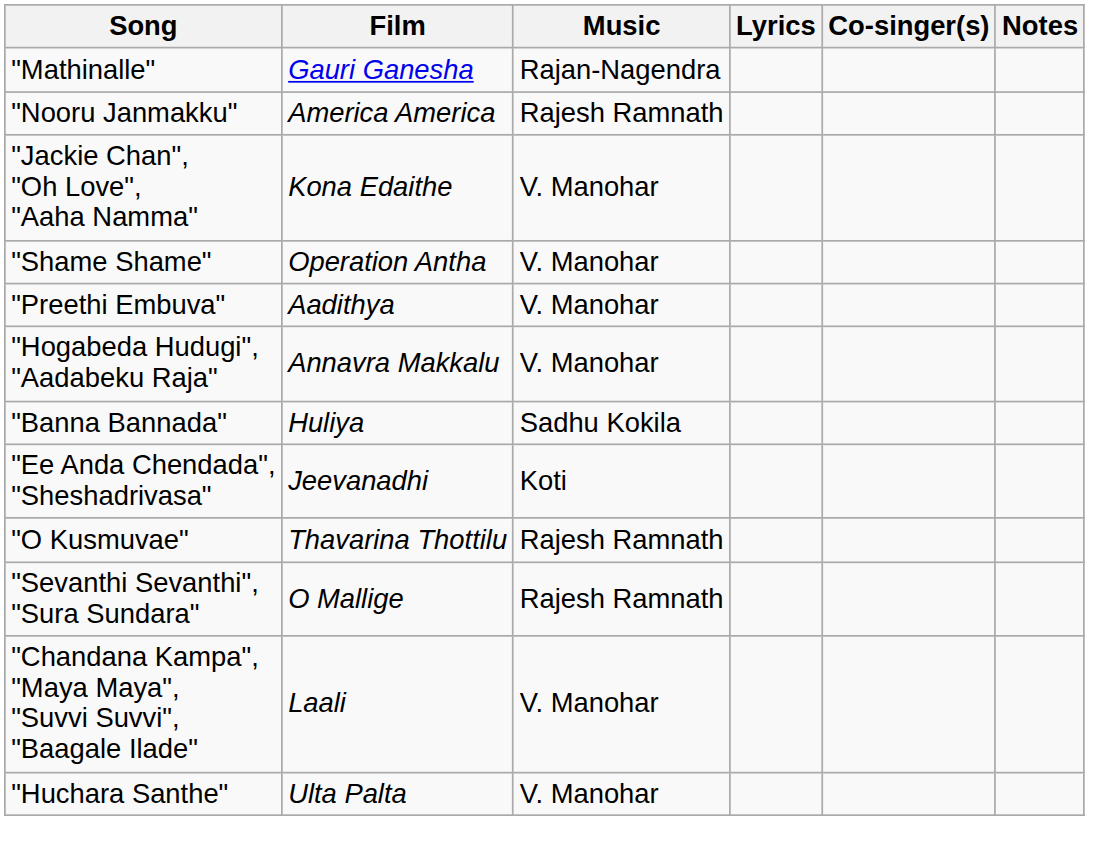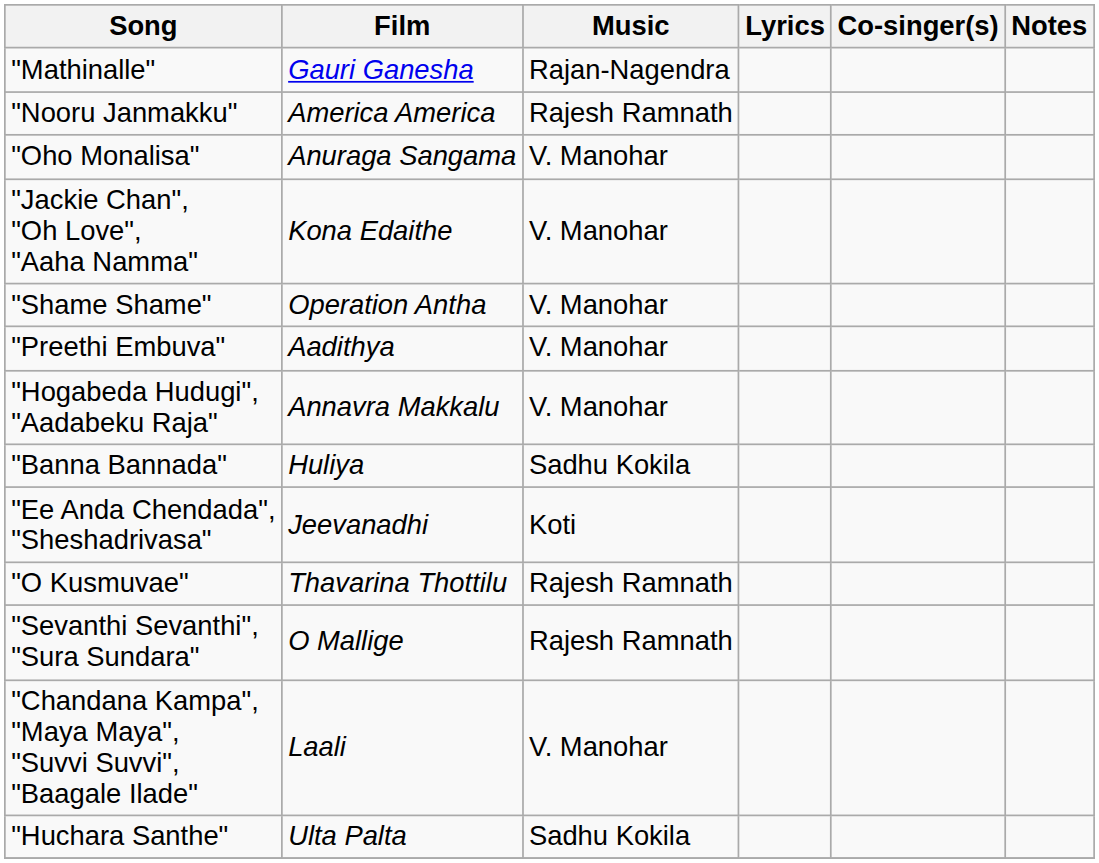 <table class="wikitable sortable">
 <tr>
 <th>Song</th>
 <th>Film</th>
 <th>Music</th>
 <th>Lyrics</th>
 <th>Co-singer(s)</th>
 <th>Notes</th>
 </tr>
 <tr>
 <td>"Mathinalle"</td>
 <td><em><a href='#'>Gauri Ganesha</a></em></td>
 <td>Rajan-Nagendra</td>
 <td></td>
 <td></td>
 <td></td>
 </tr>
 <tr>
 <td>"Nooru Janmakku"</td>
 <td><em>America America</em></td>
 <td>Rajesh Ramnath</td>
+<td></td>
+<td></td>
+<td></td>
+</tr>
+<tr>
+<td>"Oho Monalisa"</td>
+<td><em>Anuraga Sangama</em></td>
+<td>V. Manohar</td>
 <td></td>
 <td></td>
 <td></td>
 </tr>
 <tr>
 <td>"Jackie Chan",<br>"Oh Love",<br>"Aaha Namma"</td>
 <td><em>Kona Edaithe</em></td>
 <td>V. Manohar</td>
 <td></td>
 <td></td>
 <td></td>
 </tr>
 <tr>
 <td>"Shame Shame"</td>
 <td><em>Operation Antha</em></td>
 <td>V. Manohar</td>
 <td></td>
 <td></td>
 <td></td>
 </tr>
 <tr>
 <td>"Preethi Embuva"</td>
 <td><em>Aadithya</em></td>
 <td>V. Manohar</td>
 <td></td>
 <td></td>
 <td></td>
 </tr>
 <tr>
 <td>"Hogabeda Hudugi",<br>"Aadabeku Raja"</td>
 <td><em>Annavra Makkalu</em></td>
 <td>V. Manohar</td>
 <td></td>
 <td></td>
 <td></td>
 </tr>
 <tr>
 <td>"Banna Bannada"</td>
 <td><em>Huliya</em></td>
 <td>Sadhu Kokila</td>
 <td></td>
 <td></td>
 <td></td>
 </tr>
 <tr>
 <td>"Ee Anda Chendada",<br>"Sheshadrivasa"</td>
 <td><em>Jeevanadhi</em></td>
 <td>Koti</td>
 <td></td>
 <td></td>
 <td></td>
 </tr>
 <tr>
 <td>"O Kusmuvae"</td>
 <td><em>Thavarina Thottilu</em></td>
 <td>Rajesh Ramnath</td>
 <td></td>
 <td></td>
 <td></td>
 </tr>
 <tr>
 <td>"Sevanthi Sevanthi",<br>"Sura Sundara"</td>
 <td><em>O Mallige</em></td>
 <td>Rajesh Ramnath</td>
 <td></td>
 <td></td>
 <td></td>
 </tr>
 <tr>
 <td>"Chandana Kampa",<br>"Maya Maya",<br>"Suvvi Suvvi",<br>"Baagale Ilade"</td>
 <td><em>Laali</em></td>
 <td>V. Manohar</td>
 <td></td>
 <td></td>
 <td></td>
 </tr>
 <tr>
 <td>"Huchara Santhe"</td>
 <td><em>Ulta Palta</em></td>
-<td>V. Manohar</td>
+<td>Sadhu Kokila</td>
 <td></td>
 <td></td>
 <td></td>
 </tr>
 <tr>
 </tr>
 </table>
